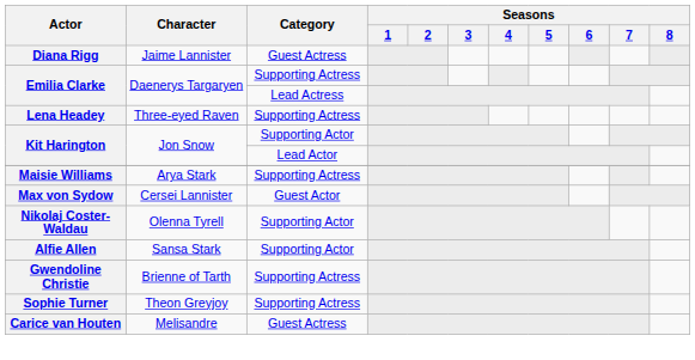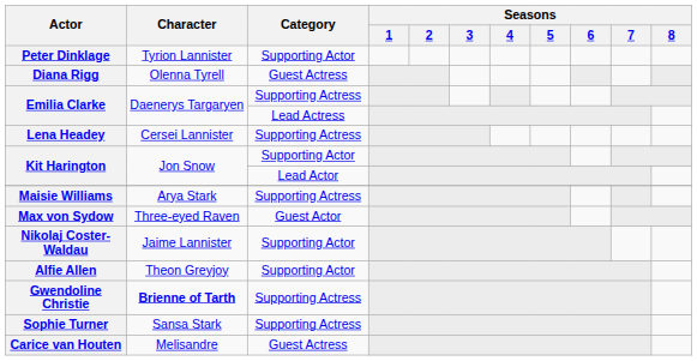 <table class="wikitable plainrowheaders" style="text-align:center">
 <tr>
 <th scope="col" rowspan="2" style="width:15%;">Actor</th>
 <th scope="col" rowspan="2" style="width:15%;">Character</th>
 <th scope="col" rowspan="2" style="width:15%;">Category</th>
 <th scope="col" colspan="8">Seasons</th>
 </tr>
 <tr>
 <th scope="col" style="width:5%;"><a href='#'>1</a></th>
 <th scope="col" style="width:5%;"><a href='#'>2</a></th>
 <th scope="col" style="width:5%;"><a href='#'>3</a></th>
 <th scope="col" style="width:5%;"><a href='#'>4</a></th>
 <th scope="col" style="width:5%;"><a href='#'>5</a></th>
 <th scope="col" style="width:5%;"><a href='#'>6</a></th>
 <th scope="col" style="width:5%;"><a href='#'>7</a></th>
 <th scope="col" style="width:5%;"><a href='#'>8</a></th>
 </tr>
 <tr>
+<th scope="row"><a href='#'>Peter Dinklage</a></th>
+<td><a href='#'>Tyrion Lannister</a></td>
+<td><a href='#'>Supporting Actor</a></td>
+<td></td>
+<td></td>
+<td></td>
+<td></td>
+<td></td>
+<td></td>
+<td></td>
+<td></td>
+</tr>
+<tr>
 <th scope="row"><a href='#'>Diana Rigg</a></th>
-<td><a href='#'>Jaime Lannister</a></td>
+<td><a href='#'>Olenna Tyrell</a></td>
 <td><a href='#'>Guest Actress</a></td>
 <td style="background: #ececec; color:grey;" colspan="2"></td>
 <td></td>
 <td></td>
 <td></td>
 <td style="background: #ececec; color:grey;"></td>
 <td></td>
 <td style="background: #ececec; color:grey;"></td>
 </tr>
 <tr>
 <th scope="row" rowspan="2"><a href='#'>Emilia Clarke</a></th>
 <td rowspan="2"><a href='#'>Daenerys Targaryen</a></td>
 <td><a href='#'>Supporting Actress</a></td>
 <td style="background: #ececec; color:grey;" colspan="2"></td>
 <td></td>
 <td style="background: #ececec; color:grey;" colspan="1"></td>
 <td></td>
 <td></td>
 <td style="background: #ececec; color:grey;" colspan="2"></td>
 </tr>
 <tr>
 <td><a href='#'>Lead Actress</a></td>
 <td style="background: #ececec; color:grey;" colspan="7"></td>
 <td></td>
 </tr>
 <tr>
 <th scope="row"><a href='#'>Lena Headey</a></th>
-<td><a href='#'>Three-eyed Raven</a></td>
+<td><a href='#'>Cersei Lannister</a></td>
 <td><a href='#'>Supporting Actress</a></td>
 <td style="background: #ececec; color:grey;" colspan="3"></td>
 <td></td>
 <td></td>
 <td></td>
 <td></td>
 <td></td>
 </tr>
 <tr>
 <th scope="row" rowspan="2"><a href='#'>Kit Harington</a></th>
 <td rowspan="2"><a href='#'>Jon Snow</a></td>
 <td><a href='#'>Supporting Actor</a></td>
 <td style="background: #ececec; color:grey;" colspan="5"></td>
 <td></td>
 <td style="background: #ececec; color:grey;" colspan="2"></td>
 </tr>
 <tr>
 <td><a href='#'>Lead Actor</a></td>
 <td style="background: #ececec; color:grey;" colspan="7"></td>
 <td></td>
 </tr>
 <tr>
 </tr>
 <tr>
 <th scope="row"><a href='#'>Maisie Williams</a></th>
 <td><a href='#'>Arya Stark</a></td>
 <td><a href='#'>Supporting Actress</a></td>
 <td style="background: #ececec; color:grey;" colspan="5"></td>
 <td></td>
 <td style="background: #ececec; color:grey;" colspan="1"></td>
 <td></td>
 </tr>
 <tr>
 <th scope="row"><a href='#'>Max von Sydow</a></th>
-<td><a href='#'>Cersei Lannister</a></td>
+<td><a href='#'>Three-eyed Raven</a></td>
 <td><a href='#'>Guest Actor</a></td>
 <td style="background: #ececec; color:grey;" colspan="5"></td>
 <td></td>
 <td style="background: #ececec; color:grey;" colspan="2"></td>
 </tr>
 <tr>
 <th scope="row"><a href='#'>Nikolaj Coster-Waldau</a></th>
-<td><a href='#'>Olenna Tyrell</a></td>
+<td><a href='#'>Jaime Lannister</a></td>
 <td><a href='#'>Supporting Actor</a></td>
 <td style="background: #ececec; color:grey;" colspan="6"></td>
 <td></td>
 <td></td>
 </tr>
 <tr>
 <th scope="row"><a href='#'>Alfie Allen</a></th>
-<td><a href='#'>Sansa Stark</a></td>
+<td><a href='#'>Theon Greyjoy</a></td>
 <td><a href='#'>Supporting Actor</a></td>
 <td style="background: #ececec; color:grey;" colspan="7"></td>
 <td></td>
 </tr>
 <tr>
 <th scope="row"><a href='#'>Gwendoline Christie</a></th>
-<td><a href='#'>Brienne of Tarth</a></td>
+<td><strong><a href='#'>Brienne of Tarth</a></strong></td>
 <td><a href='#'>Supporting Actress</a></td>
 <td style="background: #ececec; color:grey;" colspan="7"></td>
 <td></td>
 </tr>
 <tr>
 <th scope="row"><a href='#'>Sophie Turner</a></th>
-<td><a href='#'>Theon Greyjoy</a></td>
+<td><a href='#'>Sansa Stark</a></td>
 <td><a href='#'>Supporting Actress</a></td>
 <td style="background: #ececec; color:grey;" colspan="7"></td>
 <td></td>
 </tr>
 <tr>
 <th scope="row"><a href='#'>Carice van Houten</a></th>
 <td><a href='#'>Melisandre</a></td>
 <td><a href='#'>Guest Actress</a></td>
 <td style="background: #ececec; color:grey;" colspan="7"></td>
 <td></td>
 </tr>
 </table>
